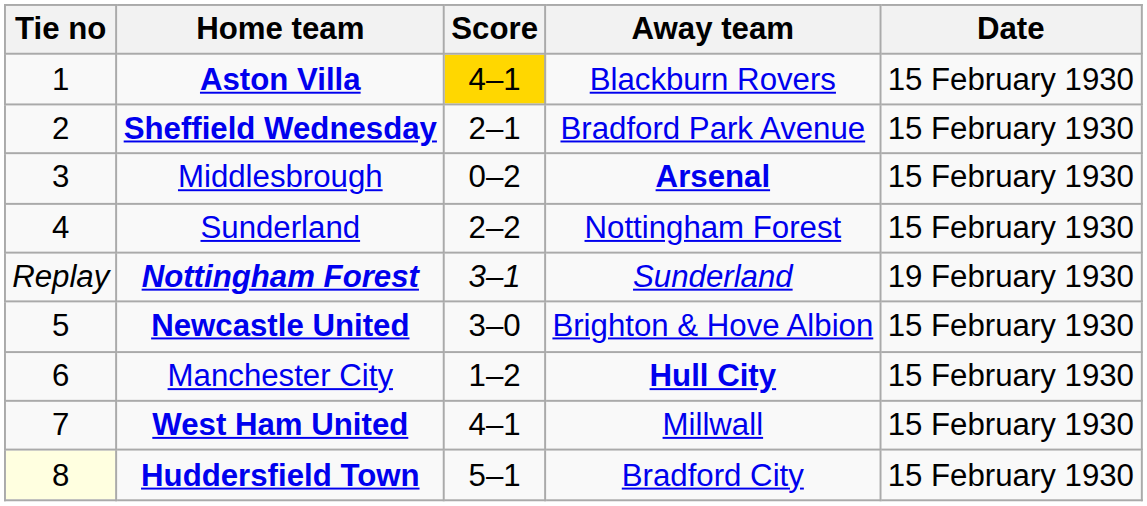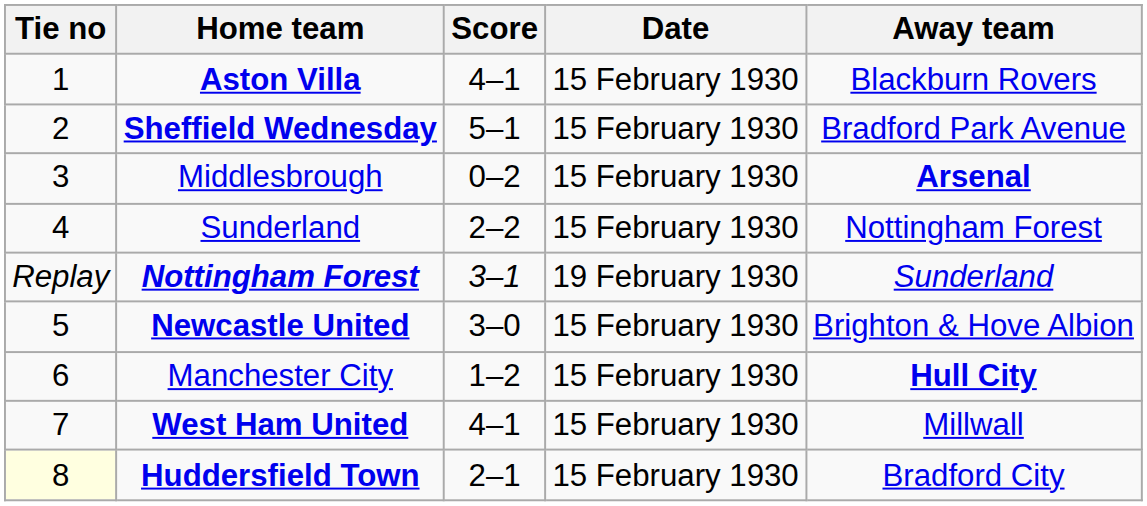 <table class="wikitable" style="text-align: center">
 <tr>
 <th>Tie no</th>
 <th>Home team</th>
 <th>Score</th>
+<th>Date</th>
 <th>Away team</th>
-<th>Date</th>
 </tr>
 <tr>
 <td>1</td>
 <td><strong><a href='#'>Aston Villa</a></strong></td>
-<td style="background: gold;">4–1</td>
+<td>4–1</td>
+<td>15 February 1930</td>
 <td><a href='#'>Blackburn Rovers</a></td>
-<td>15 February 1930</td>
 </tr>
 <tr>
 <td>2</td>
 <td><strong><a href='#'>Sheffield Wednesday</a></strong></td>
-<td>2–1</td>
+<td>5–1</td>
+<td>15 February 1930</td>
 <td><a href='#'>Bradford Park Avenue</a></td>
-<td>15 February 1930</td>
 </tr>
 <tr>
 <td>3</td>
 <td><a href='#'>Middlesbrough</a></td>
 <td>0–2</td>
+<td>15 February 1930</td>
 <td><strong><a href='#'>Arsenal</a></strong></td>
-<td>15 February 1930</td>
 </tr>
 <tr>
 <td>4</td>
 <td><a href='#'>Sunderland</a></td>
 <td>2–2</td>
+<td>15 February 1930</td>
 <td><a href='#'>Nottingham Forest</a></td>
-<td>15 February 1930</td>
 </tr>
 <tr>
 <td><em>Replay</em></td>
 <td><strong><em><a href='#'>Nottingham Forest</a></em></strong></td>
 <td><em>3–1</em></td>
+<td>19 February 1930</td>
 <td><em><a href='#'>Sunderland</a></em></td>
-<td>19 February 1930</td>
 </tr>
 <tr>
 <td>5</td>
 <td><strong><a href='#'>Newcastle United</a></strong></td>
 <td>3–0</td>
+<td>15 February 1930</td>
 <td><a href='#'>Brighton & Hove Albion</a></td>
-<td>15 February 1930</td>
 </tr>
 <tr>
 <td>6</td>
 <td><a href='#'>Manchester City</a></td>
 <td>1–2</td>
+<td>15 February 1930</td>
 <td><strong><a href='#'>Hull City</a></strong></td>
-<td>15 February 1930</td>
 </tr>
 <tr>
 <td>7</td>
 <td><strong><a href='#'>West Ham United</a></strong></td>
 <td>4–1</td>
+<td>15 February 1930</td>
 <td><a href='#'>Millwall</a></td>
-<td>15 February 1930</td>
 </tr>
 <tr>
 <td style="background: lightyellow;">8</td>
 <td><strong><a href='#'>Huddersfield Town</a></strong></td>
-<td>5–1</td>
+<td>2–1</td>
+<td>15 February 1930</td>
 <td><a href='#'>Bradford City</a></td>
-<td>15 February 1930</td>
 </tr>
 </table>
